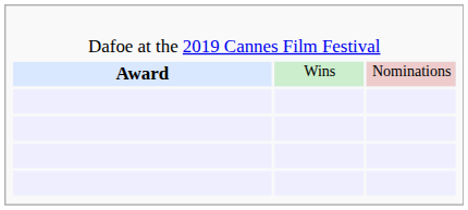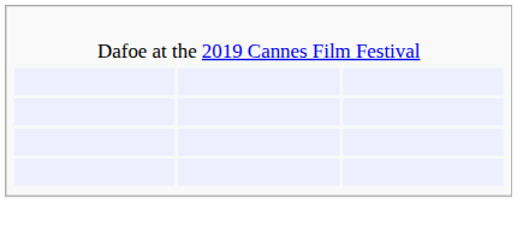 <table class="infobox" style="width: 25em; text-align: left; font-size: 80%; vertical-align: middle;">
 <tr>
 <td colspan="3" style="text-align:center;"><br>Dafoe at the <a href='#'>2019 Cannes Film Festival</a></td>
-</tr>
-<tr bgcolor=#D9E8FF style="text-align:center;">
-<th style="vertical-align: middle;">Award</th>
-<td style="background:#cceecc; font-size:8pt;" width="60px">Wins</td>
-<td style="background:#eecccc; font-size:8pt;" width="60px">Nominations</td>
 </tr>
 <tr bgcolor=#eeeeff>
 <td align="center"><br></td>
 <td></td>
 <td></td>
 </tr>
 <tr bgcolor=#eeeeff>
 <td align="center"><br></td>
 <td></td>
 <td></td>
 </tr>
 <tr bgcolor=#eeeeff>
 <td align="center"><br></td>
 <td></td>
 <td></td>
 </tr>
 <tr bgcolor=#eeeeff>
 <td align="center"><br></td>
 <td></td>
 <td></td>
 </tr>
 <tr>
 </tr>
 </table>
